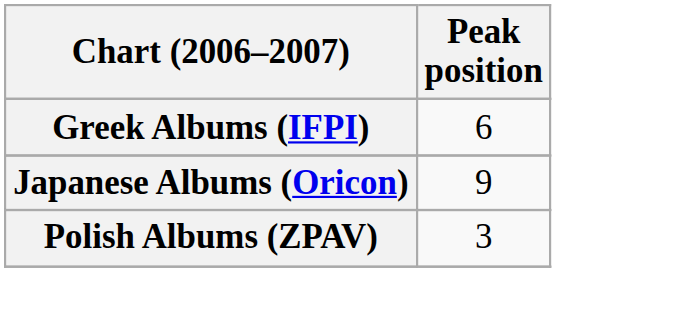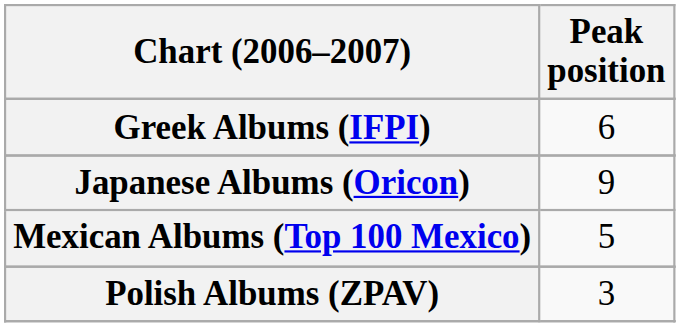 <table class="wikitable sortable plainrowheaders" style="text-align:center">
 <tr>
 <th scope="col">Chart (2006–2007)</th>
 <th scope="col">Peak<br>position</th>
 </tr>
 <tr>
 </tr>
 <tr>
 </tr>
 <tr>
 </tr>
 <tr>
 </tr>
 <tr>
 </tr>
 <tr>
 </tr>
 <tr>
 </tr>
 <tr>
 </tr>
 <tr>
 </tr>
 <tr>
 </tr>
 <tr>
 <th scope="row">Greek Albums (<a href='#'>IFPI</a>)</th>
 <td>6</td>
 </tr>
 <tr>
 </tr>
 <tr>
 </tr>
 <tr>
 </tr>
 <tr>
 <th scope="row">Japanese Albums (<a href='#'>Oricon</a>)</th>
 <td>9</td>
 </tr>
 <tr>
+<th scope="row">Mexican Albums (<a href='#'>Top 100 Mexico</a>)</th>
+<td>5</td>
+</tr>
+<tr>
 </tr>
 <tr>
 </tr>
 <tr>
 <th scope="row">Polish Albums (ZPAV)</th>
 <td>3</td>
 </tr>
 <tr>
 </tr>
 <tr>
 </tr>
 <tr>
 </tr>
 <tr>
 </tr>
 <tr>
 </tr>
 <tr>
 </tr>
 <tr>
 </tr>
 <tr>
 </tr>
 <tr>
 </tr>
 </table>
